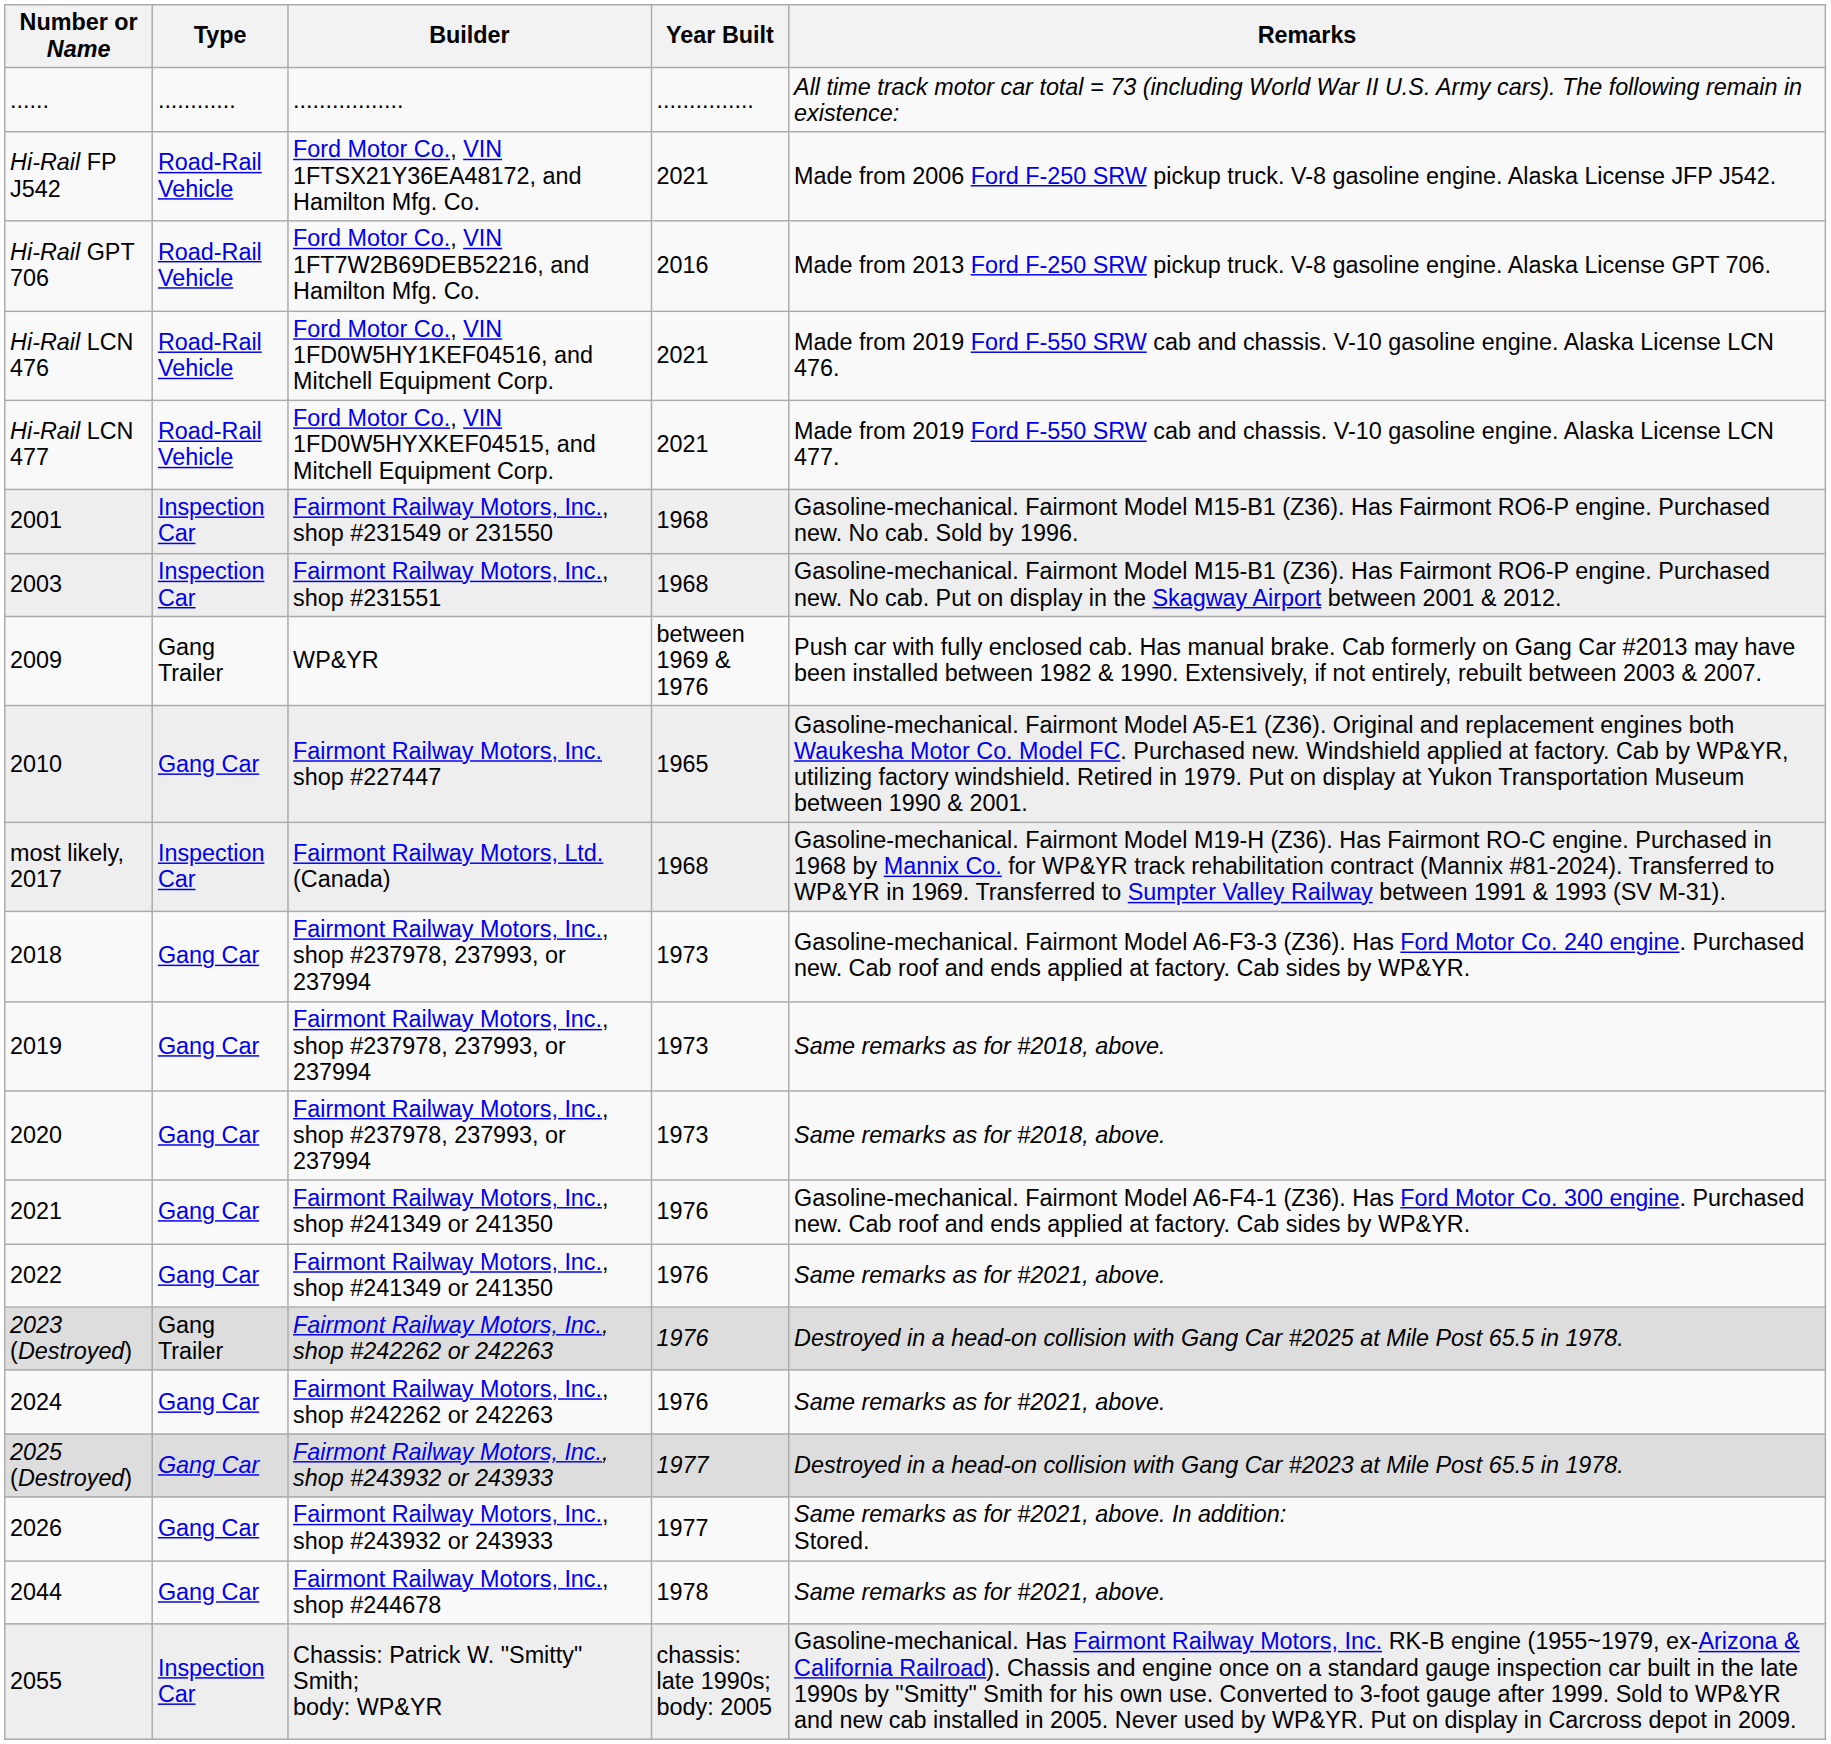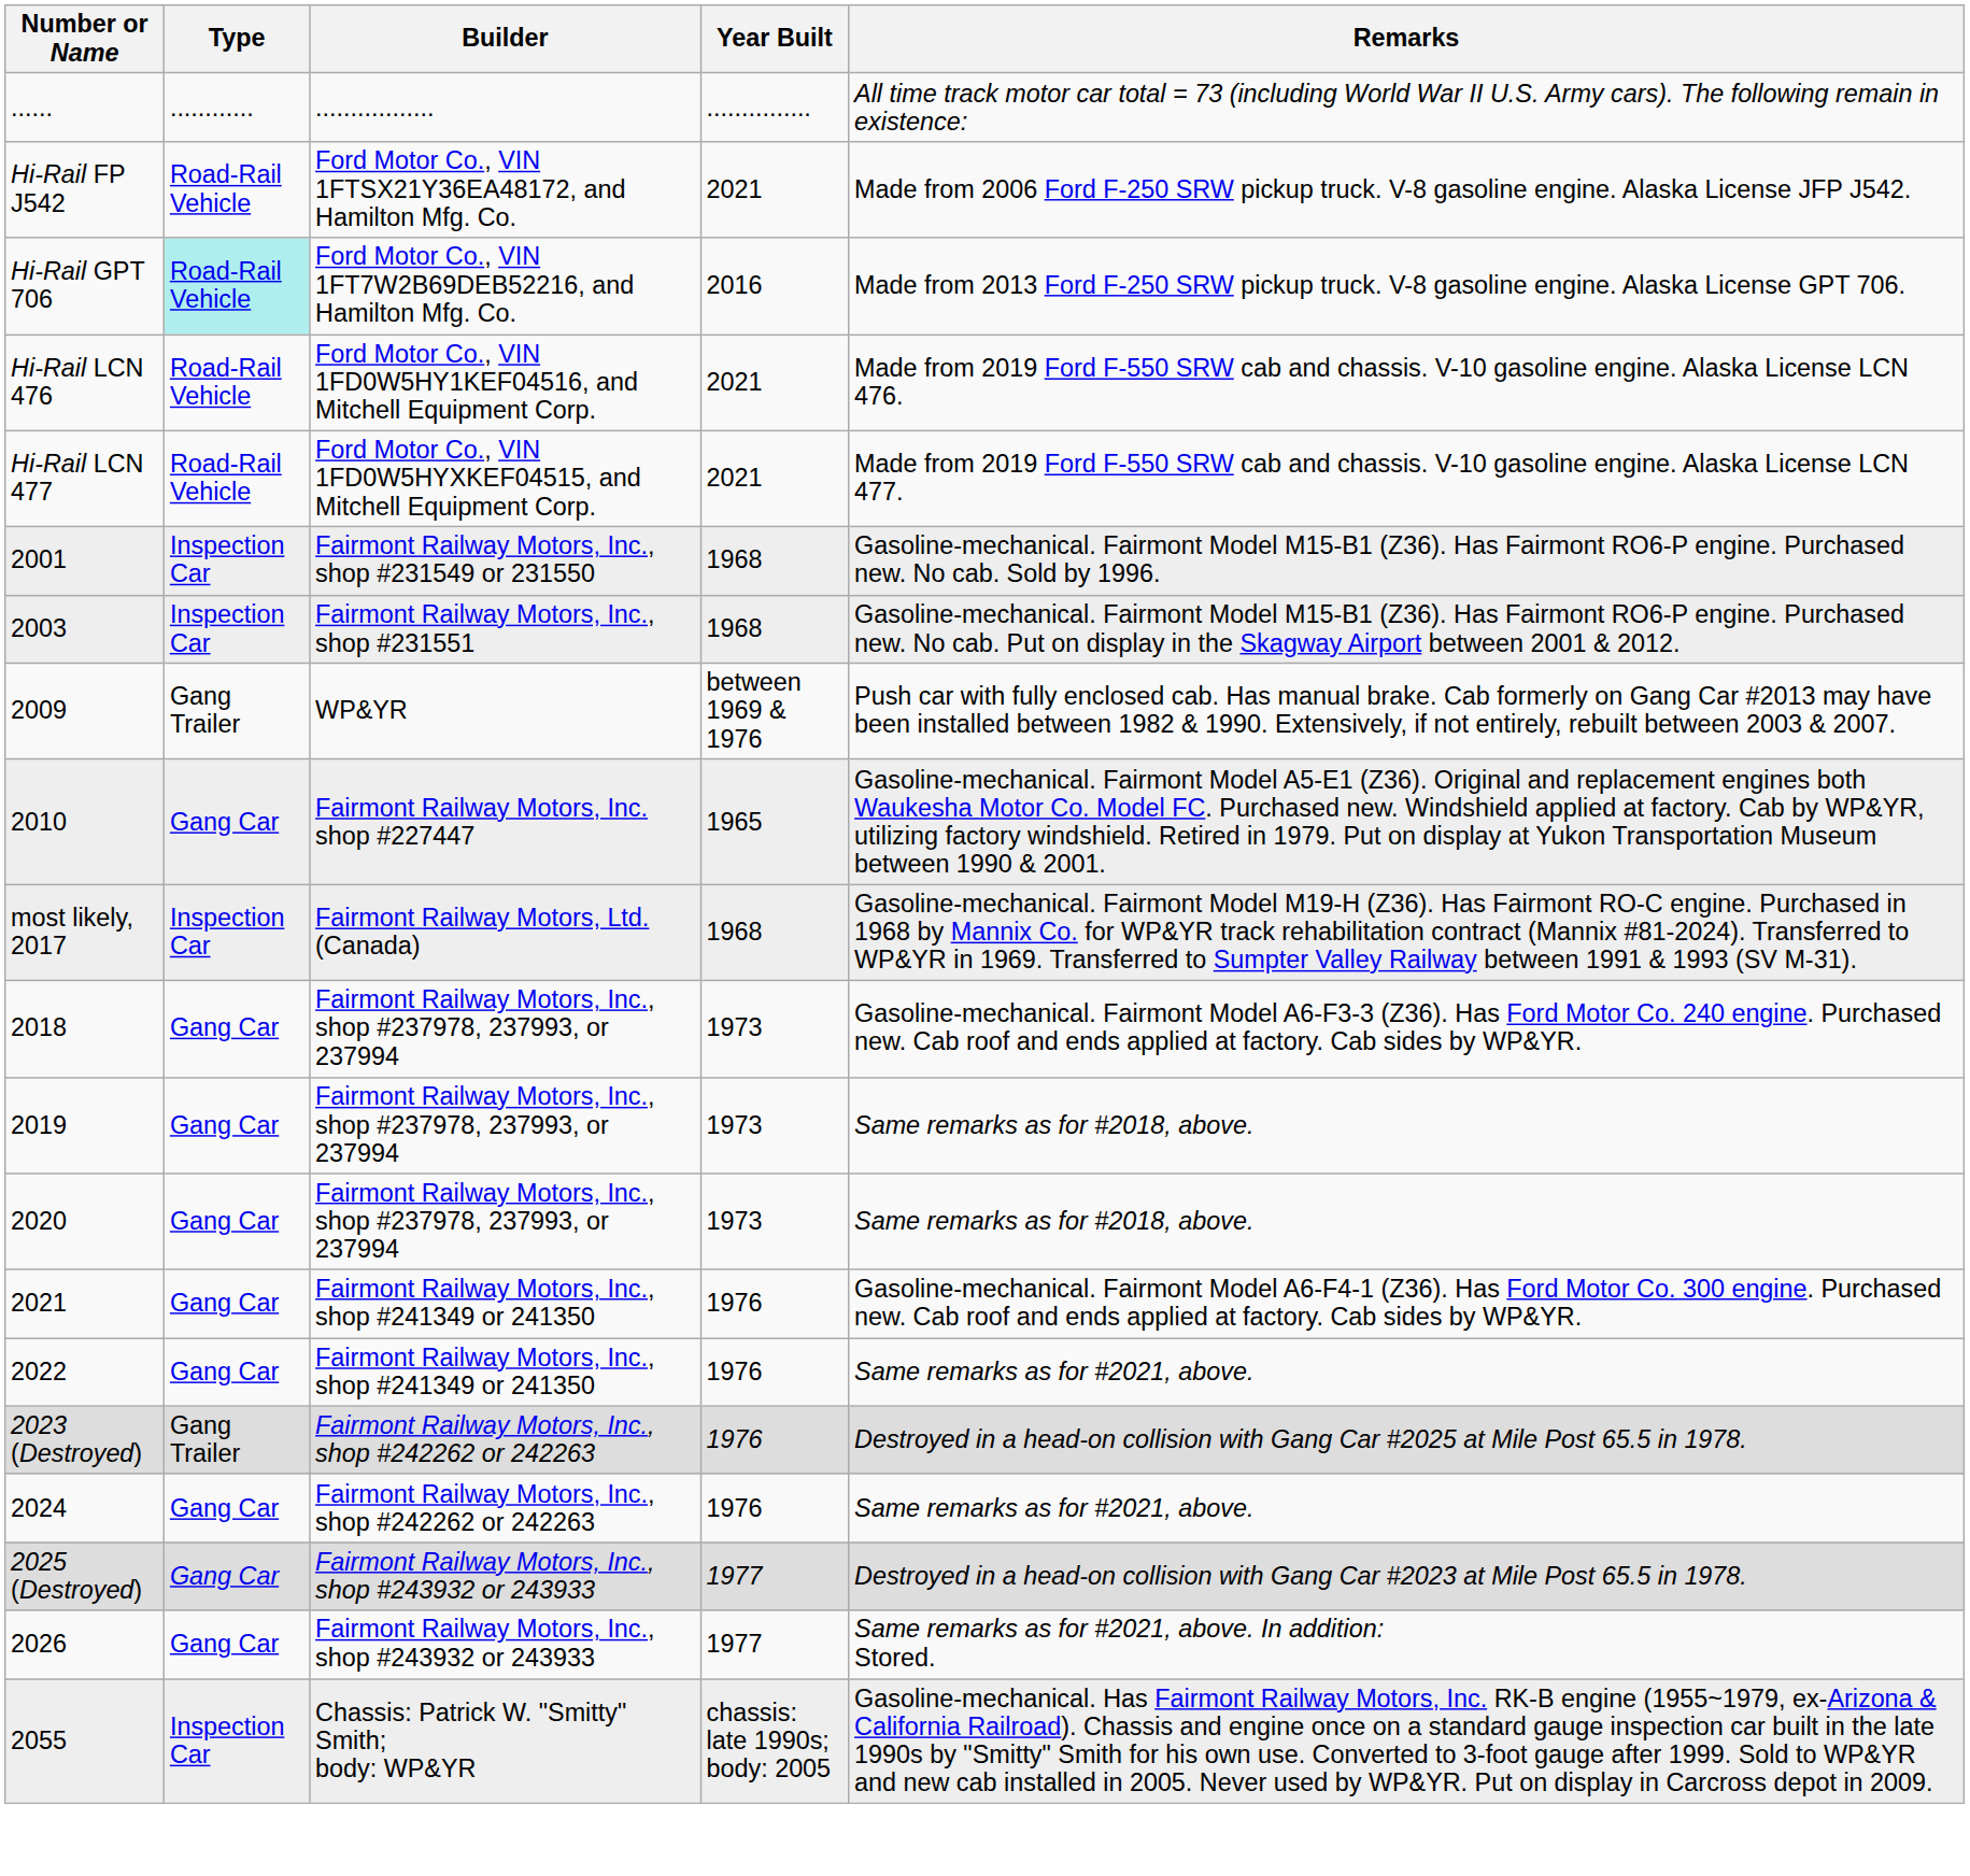 <table class="wikitable">
 <tr>
 <th>Number or <em>Name</em></th>
 <th>Type</th>
 <th>Builder</th>
 <th>Year Built</th>
 <th>Remarks</th>
 </tr>
 <tr>
 <td>......</td>
 <td>............</td>
 <td>.................</td>
 <td>...............</td>
 <td><em>All time track motor car total = 73 (including World War II U.S. Army cars). The following remain in existence:</em></td>
 </tr>
 <tr>
 <td><em>Hi-Rail</em> FP J542</td>
 <td><a href='#'>Road-Rail Vehicle</a></td>
 <td><a href='#'>Ford Motor Co.</a>, <a href='#'>VIN</a> 1FTSX21Y36EA48172, and<br>Hamilton Mfg. Co.</td>
 <td>2021</td>
 <td>Made from 2006 <a href='#'>Ford F-250 SRW</a> pickup truck.  V-8 gasoline engine. Alaska License JFP J542.</td>
 </tr>
 <tr>
 <td><em>Hi-Rail</em> GPT 706</td>
-<td><a href='#'>Road-Rail Vehicle</a></td>
+<td style="background: paleturquoise;"><a href='#'>Road-Rail Vehicle</a></td>
 <td><a href='#'>Ford Motor Co.</a>, <a href='#'>VIN</a> 1FT7W2B69DEB52216, and<br>Hamilton Mfg. Co.</td>
 <td>2016</td>
 <td>Made from 2013 <a href='#'>Ford F-250 SRW</a> pickup truck.  V-8 gasoline engine. Alaska License GPT 706.</td>
 </tr>
 <tr>
 <td><em>Hi-Rail</em> LCN 476</td>
 <td><a href='#'>Road-Rail Vehicle</a></td>
 <td><a href='#'>Ford Motor Co.</a>, <a href='#'>VIN</a> 1FD0W5HY1KEF04516, and<br>Mitchell Equipment Corp.</td>
 <td>2021</td>
 <td>Made from 2019 <a href='#'>Ford F-550 SRW</a> cab and chassis.  V-10 gasoline engine. Alaska License LCN 476.</td>
 </tr>
 <tr>
 <td><em>Hi-Rail</em> LCN 477</td>
 <td><a href='#'>Road-Rail Vehicle</a></td>
 <td><a href='#'>Ford Motor Co.</a>, <a href='#'>VIN</a> 1FD0W5HYXKEF04515, and<br>Mitchell Equipment Corp.</td>
 <td>2021</td>
 <td>Made from 2019 <a href='#'>Ford F-550 SRW</a> cab and chassis.  V-10 gasoline engine. Alaska License LCN 477.</td>
 </tr>
 <tr bgcolor=#EEEEEE>
 <td>2001</td>
 <td><a href='#'>Inspection Car</a></td>
 <td><a href='#'>Fairmont Railway Motors, Inc.</a>, shop #231549 or 231550</td>
 <td>1968</td>
 <td>Gasoline-mechanical. Fairmont Model M15-B1 (Z36). Has  Fairmont RO6-P engine.  Purchased new. No cab. Sold by 1996.</td>
 </tr>
 <tr bgcolor=#EEEEEE>
 <td>2003</td>
 <td><a href='#'>Inspection Car</a></td>
 <td><a href='#'>Fairmont Railway Motors, Inc.</a>, shop #231551</td>
 <td>1968</td>
 <td>Gasoline-mechanical. Fairmont Model M15-B1 (Z36). Has  Fairmont RO6-P engine.  Purchased new. No cab. Put on display in the <a href='#'>Skagway Airport</a> between 2001 & 2012.</td>
 </tr>
 <tr>
 <td>2009</td>
 <td>Gang Trailer</td>
 <td>WP&YR</td>
 <td>between 1969 & 1976</td>
 <td>Push car with fully enclosed cab. Has manual brake. Cab formerly on Gang Car #2013 may have been installed between 1982 & 1990. Extensively, if not entirely, rebuilt between 2003 & 2007.</td>
 </tr>
 <tr bgcolor=#EEEEEE>
 <td>2010</td>
 <td><a href='#'>Gang Car</a></td>
 <td><a href='#'>Fairmont Railway Motors, Inc.</a> shop #227447</td>
 <td>1965</td>
 <td>Gasoline-mechanical. Fairmont Model A5-E1 (Z36). Original and replacement engines both  <a href='#'>Waukesha Motor Co. Model FC</a>. Purchased new. Windshield applied at factory. Cab by WP&YR, utilizing factory windshield. Retired in 1979. Put on display at Yukon Transportation Museum between 1990 & 2001.</td>
 </tr>
 <tr bgcolor=#EEEEEE>
 <td>most likely, 2017</td>
 <td><a href='#'>Inspection Car</a></td>
 <td><a href='#'>Fairmont Railway Motors, Ltd.</a> (Canada)</td>
 <td>1968</td>
 <td>Gasoline-mechanical. Fairmont Model M19-H (Z36). Has Fairmont RO-C engine. Purchased in 1968 by <a href='#'>Mannix Co.</a> for WP&YR track rehabilitation contract (Mannix #81-2024). Transferred to WP&YR in 1969. Transferred to <a href='#'>Sumpter Valley Railway</a> between 1991 & 1993 (SV M-31).</td>
 </tr>
 <tr>
 <td>2018</td>
 <td><a href='#'>Gang Car</a></td>
 <td><a href='#'>Fairmont Railway Motors, Inc.</a>, shop #237978, 237993, or 237994</td>
 <td>1973</td>
 <td>Gasoline-mechanical. Fairmont Model A6-F3-3 (Z36). Has  <a href='#'>Ford Motor Co. 240 engine</a>. Purchased new. Cab roof and ends applied at factory. Cab sides by WP&YR.</td>
 </tr>
 <tr>
 <td>2019</td>
 <td><a href='#'>Gang Car</a></td>
 <td><a href='#'>Fairmont Railway Motors, Inc.</a>, shop #237978, 237993, or 237994</td>
 <td>1973</td>
 <td><em>Same remarks as for #2018, above.</em></td>
 </tr>
 <tr>
 <td>2020</td>
 <td><a href='#'>Gang Car</a></td>
 <td><a href='#'>Fairmont Railway Motors, Inc.</a>, shop #237978, 237993, or 237994</td>
 <td>1973</td>
 <td><em>Same remarks as for #2018, above.</em></td>
 </tr>
 <tr>
 <td>2021</td>
 <td><a href='#'>Gang Car</a></td>
 <td><a href='#'>Fairmont Railway Motors, Inc.</a>, shop #241349 or 241350</td>
 <td>1976</td>
 <td>Gasoline-mechanical. Fairmont Model A6-F4-1 (Z36). Has  <a href='#'>Ford Motor Co. 300 engine</a>. Purchased new. Cab roof and ends applied at factory. Cab sides by WP&YR.</td>
 </tr>
 <tr>
 <td>2022</td>
 <td><a href='#'>Gang Car</a></td>
 <td><a href='#'>Fairmont Railway Motors, Inc.</a>, shop #241349 or 241350</td>
 <td>1976</td>
 <td><em>Same remarks as for #2021, above.</em></td>
 </tr>
 <tr bgcolor=#DDDDDD>
 <td><em>2023</em><br>(<em>Destroyed</em>)</td>
 <td>Gang Trailer</td>
 <td><em><a href='#'>Fairmont Railway Motors, Inc.</a>, shop #242262 or 242263</em></td>
 <td><em>1976</em></td>
 <td><em>Destroyed in a head-on collision with Gang Car #2025 at Mile Post 65.5 in 1978.</em></td>
 </tr>
 <tr>
 <td>2024</td>
 <td><a href='#'>Gang Car</a></td>
 <td><a href='#'>Fairmont Railway Motors, Inc.</a>, shop #242262 or 242263</td>
 <td>1976</td>
 <td><em>Same remarks as for #2021, above.</em></td>
 </tr>
 <tr bgcolor=#DDDDDD>
 <td><em>2025</em><br>(<em>Destroyed</em>)</td>
 <td><em><a href='#'>Gang Car</a></em></td>
 <td><em><a href='#'>Fairmont Railway Motors, Inc.</a>, shop #243932 or 243933</em></td>
 <td><em>1977</em></td>
 <td><em>Destroyed in a head-on collision with Gang Car #2023 at Mile Post 65.5 in 1978.</em></td>
 </tr>
 <tr>
 <td>2026</td>
 <td><a href='#'>Gang Car</a></td>
 <td><a href='#'>Fairmont Railway Motors, Inc.</a>, shop #243932 or 243933</td>
 <td>1977</td>
 <td><em>Same remarks as for #2021, above.  In addition:</em><br>Stored.</td>
 </tr>
-<tr>
-<td>2044</td>
-<td><a href='#'>Gang Car</a></td>
-<td><a href='#'>Fairmont Railway Motors, Inc.</a>, shop #244678</td>
-<td>1978</td>
-<td><em>Same remarks as for #2021, above.</em></td>
-</tr>
 <tr bgcolor=#EEEEEE>
 <td>2055</td>
 <td><a href='#'>Inspection Car</a></td>
 <td>Chassis: Patrick W. "Smitty" Smith;<br>body: WP&YR</td>
 <td>chassis: late 1990s;<br>body: 2005</td>
 <td>Gasoline-mechanical. Has  <a href='#'>Fairmont Railway Motors, Inc.</a> RK-B engine (1955~1979, ex-<a href='#'>Arizona & California Railroad</a>). Chassis and engine once on a standard gauge inspection car built in the late 1990s by "Smitty" Smith for his own use. Converted to 3-foot gauge after 1999. Sold to WP&YR and new cab installed in 2005. Never used by WP&YR. Put on display in Carcross depot in 2009.</td>
 </tr>
 </table>
